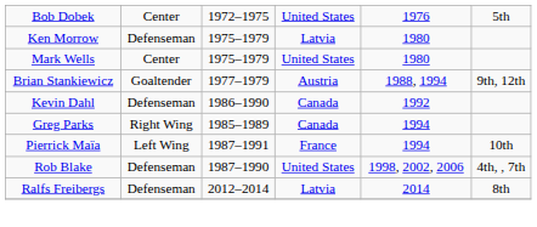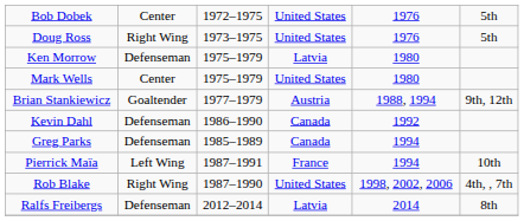 <table class="wikitable" width="70%">
 <tr align="center">
 <td><a href='#'>Bob Dobek</a></td>
 <td>Center</td>
 <td>1972–1975</td>
+<td> <a href='#'>United States</a></td>
+<td><a href='#'>1976</a></td>
+<td>5th</td>
+</tr>
+<tr align="center">
+<td><a href='#'>Doug Ross</a></td>
+<td>Right Wing</td>
+<td>1973–1975</td>
 <td> <a href='#'>United States</a></td>
 <td><a href='#'>1976</a></td>
 <td>5th</td>
 </tr>
 <tr align="center">
 <td><a href='#'>Ken Morrow</a></td>
 <td>Defenseman</td>
 <td>1975–1979</td>
 <td> <a href='#'>Latvia</a></td>
 <td><a href='#'>1980</a></td>
 <td></td>
 </tr>
 <tr align="center">
 <td><a href='#'>Mark Wells</a></td>
 <td>Center</td>
 <td>1975–1979</td>
 <td> <a href='#'>United States</a></td>
 <td><a href='#'>1980</a></td>
 <td></td>
 </tr>
 <tr align="center">
 <td><a href='#'>Brian Stankiewicz</a></td>
 <td>Goaltender</td>
 <td>1977–1979</td>
 <td> <a href='#'>Austria</a></td>
 <td><a href='#'>1988</a>, <a href='#'>1994</a></td>
 <td>9th, 12th</td>
 </tr>
 <tr align="center">
 <td><a href='#'>Kevin Dahl</a></td>
 <td>Defenseman</td>
 <td>1986–1990</td>
 <td> <a href='#'>Canada</a></td>
 <td><a href='#'>1992</a></td>
 <td></td>
 </tr>
 <tr align="center">
 <td><a href='#'>Greg Parks</a></td>
-<td>Right Wing</td>
+<td>Defenseman</td>
 <td>1985–1989</td>
 <td> <a href='#'>Canada</a></td>
 <td><a href='#'>1994</a></td>
 <td></td>
 </tr>
 <tr align="center">
 <td><a href='#'>Pierrick Maïa</a></td>
 <td>Left Wing</td>
 <td>1987–1991</td>
 <td> <a href='#'>France</a></td>
 <td><a href='#'>1994</a></td>
 <td>10th</td>
 </tr>
 <tr align="center">
 <td><a href='#'>Rob Blake</a></td>
-<td>Defenseman</td>
+<td>Right Wing</td>
 <td>1987–1990</td>
 <td> <a href='#'>United States</a></td>
 <td><a href='#'>1998</a>, <a href='#'>2002</a>, <a href='#'>2006</a></td>
 <td>4th, , 7th</td>
 </tr>
 <tr align="center">
 <td><a href='#'>Ralfs Freibergs</a></td>
 <td>Defenseman</td>
 <td>2012–2014</td>
 <td> <a href='#'>Latvia</a></td>
 <td><a href='#'>2014</a></td>
 <td>8th</td>
 </tr>
 <tr align="center">
 </tr>
 </table>
